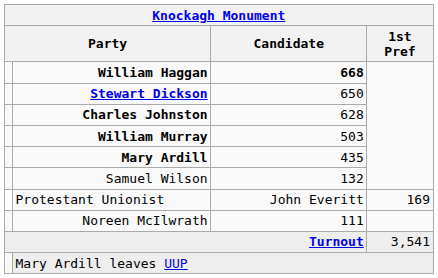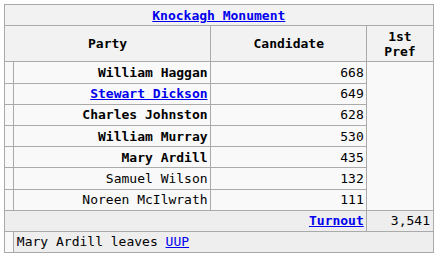 <table class="wikitable">
 <tr>
 <th colspan="4" align="center"><a href='#'>Knockagh Monument</a></th>
 </tr>
 <tr>
 <th colspan="2" align="center" width=200>Party</th>
 <th width=150>Candidate</th>
 <th width=60>1st Pref</th>
 </tr>
 <tr>
 <td></td>
 <td align="right"><strong>William Haggan</strong></td>
-<td align="right"><strong>668</strong></td>
+<td align="right">668</td>
 </tr>
 <tr>
 <td></td>
 <td align="right"><strong><a href='#'>Stewart Dickson</a></strong></td>
-<td align="right">650</td>
+<td align="right">649</td>
 </tr>
 <tr>
 <td></td>
 <td align="right"><strong>Charles Johnston</strong></td>
 <td align="right">628</td>
 </tr>
 <tr>
 <td></td>
 <td align="right"><strong>William Murray</strong></td>
-<td align="right">503</td>
+<td align="right">530</td>
 </tr>
 <tr>
 <td></td>
 <td align="right"><strong>Mary Ardill</strong></td>
 <td align="right">435</td>
 </tr>
 <tr>
 <td></td>
 <td align="right">Samuel Wilson</td>
 <td align="right">132</td>
-</tr>
-<tr>
-<td style="color:inherit;background-color: #FFFFFF"></td>
-<td>Protestant Unionist</td>
-<td align="right">John Everitt</td>
-<td align="right">169</td>
 </tr>
 <tr>
 <td></td>
 <td align="right">Noreen McIlwrath</td>
 <td align="right">111</td>
 </tr>
 <tr bgcolor="EEEEEE">
 <td colspan=3 align="right"><strong><a href='#'>Turnout</a></strong></td>
 <td align="right">3,541</td>
 </tr>
 <tr>
 <td bgcolor=></td>
 <td colspan=3 bgcolor="EEEEEE">Mary Ardill leaves <a href='#'>UUP</a></td>
 </tr>
 </table>
